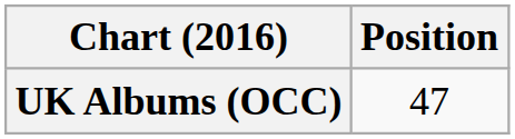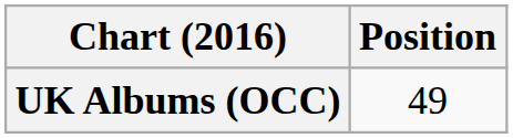 <table class="wikitable plainrowheaders" style="text-align:center;">
 <tr>
 <th scope="col">Chart (2016)</th>
 <th scope="col">Position</th>
 </tr>
 <tr>
 <th scope="row">UK Albums (OCC)</th>
-<td>47</td>
+<td>49</td>
 </tr>
 </table>
